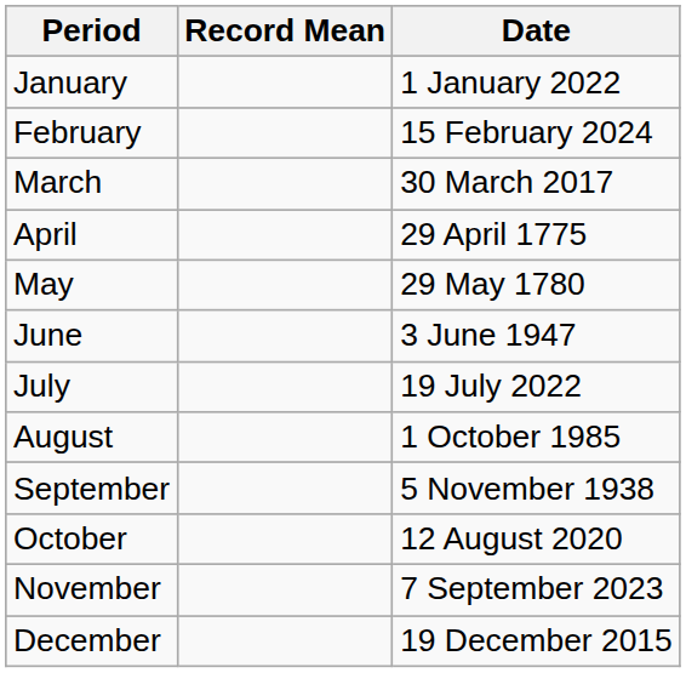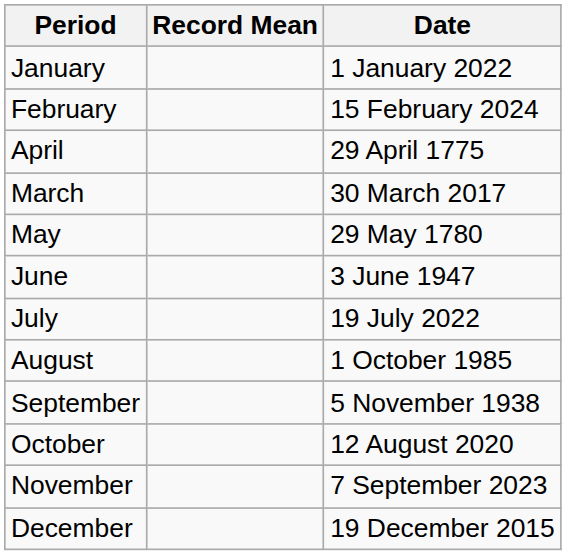 <table class="wikitable">
 <tr>
 <th>Period</th>
 <th>Record Mean</th>
 <th>Date</th>
 </tr>
 <tr>
 <td>January</td>
 <td align="right"></td>
 <td>1 January 2022</td>
 </tr>
 <tr>
 <td>February</td>
 <td align="right"></td>
 <td>15 February 2024</td>
 </tr>
 <tr>
+<td>April</td>
+<td align="right"></td>
+<td>29 April 1775</td>
+</tr>
+<tr>
 <td>March</td>
 <td align="right"></td>
 <td>30 March 2017</td>
-</tr>
-<tr>
-<td>April</td>
-<td align="right"></td>
-<td>29 April 1775</td>
 </tr>
 <tr>
 <td>May</td>
 <td align="right"></td>
 <td>29 May 1780</td>
 </tr>
 <tr>
 <td>June</td>
 <td align="right"></td>
 <td>3 June 1947</td>
 </tr>
 <tr>
 <td>July</td>
 <td align="right"></td>
 <td>19 July 2022</td>
 </tr>
 <tr>
 <td>August</td>
 <td align="right"></td>
 <td>1 October 1985</td>
 </tr>
 <tr>
 <td>September</td>
 <td align="right"></td>
 <td>5 November 1938</td>
 </tr>
 <tr>
 <td>October</td>
 <td align="right"></td>
 <td>12 August 2020</td>
 </tr>
 <tr>
 <td>November</td>
 <td align="right"></td>
 <td>7 September 2023</td>
 </tr>
 <tr>
 <td>December</td>
 <td align="right"></td>
 <td>19 December 2015</td>
 </tr>
 </table>
